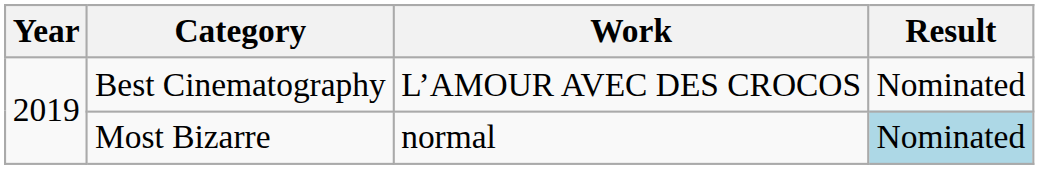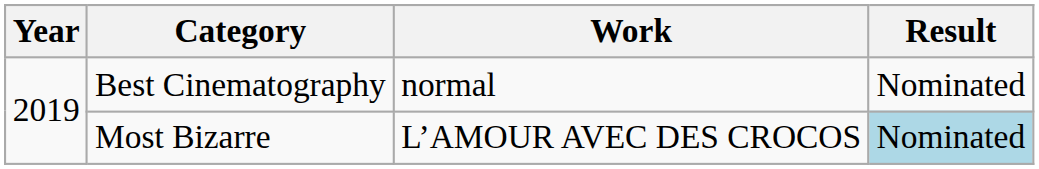 <table class="wikitable">
 <tr>
 <th>Year</th>
 <th>Category</th>
 <th>Work</th>
 <th>Result</th>
 </tr>
 <tr>
 <td rowspan="2">2019</td>
 <td>Best Cinematography</td>
-<td>L’AMOUR AVEC DES CROCOS</td>
+<td>normal</td>
 <td>Nominated</td>
 </tr>
 <tr>
 <td>Most Bizarre</td>
-<td>normal</td>
+<td>L’AMOUR AVEC DES CROCOS</td>
 <td style="background: lightblue;">Nominated</td>
 </tr>
 </table>
